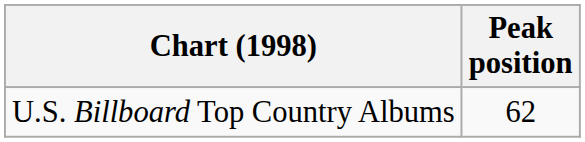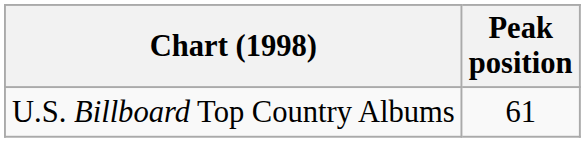 <table class="wikitable">
 <tr>
 <th>Chart (1998)</th>
 <th>Peak<br>position</th>
 </tr>
 <tr>
 <td>U.S. <em>Billboard</em> Top Country Albums</td>
-<td align="center">62</td>
+<td align="center">61</td>
 </tr>
 </table>
